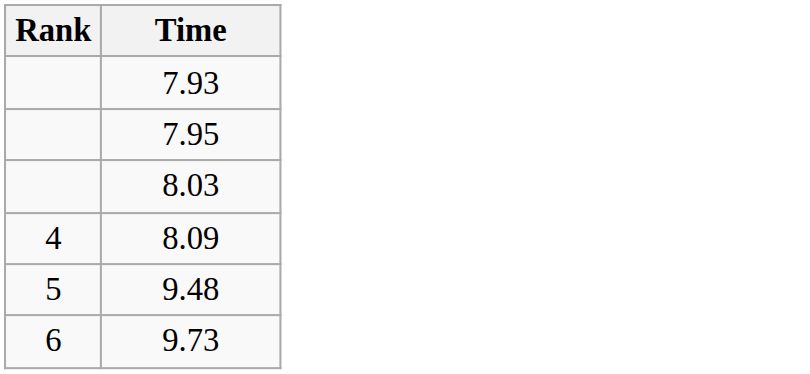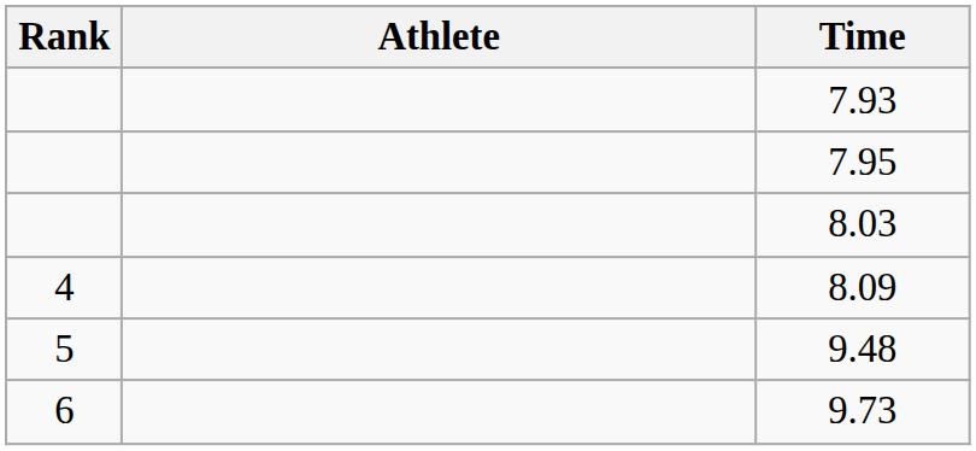 <table class=wikitable style="text-align:center">
 <tr>
 <th width=40>Rank</th>
+<th width=250>Athlete</th>
 <th width=80>Time</th>
 </tr>
 <tr>
 <td></td>
+<td align=left></td>
 <td>7.93</td>
 </tr>
 <tr>
 <td></td>
+<td align=left></td>
 <td>7.95</td>
 </tr>
 <tr>
 <td></td>
+<td align=left></td>
 <td>8.03</td>
 </tr>
 <tr>
 <td>4</td>
+<td align=left></td>
 <td>8.09</td>
 </tr>
 <tr>
 <td>5</td>
+<td align=left></td>
 <td>9.48</td>
 </tr>
 <tr>
 <td>6</td>
+<td align=left></td>
 <td>9.73</td>
 </tr>
 </table>
